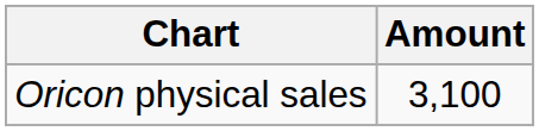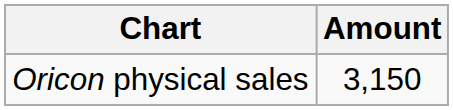 <table class="wikitable">
 <tr>
 <th>Chart</th>
 <th>Amount</th>
 </tr>
 <tr>
 <td><em>Oricon</em> physical sales</td>
-<td align="center">3,100</td>
+<td align="center">3,150</td>
 </tr>
 </table>
